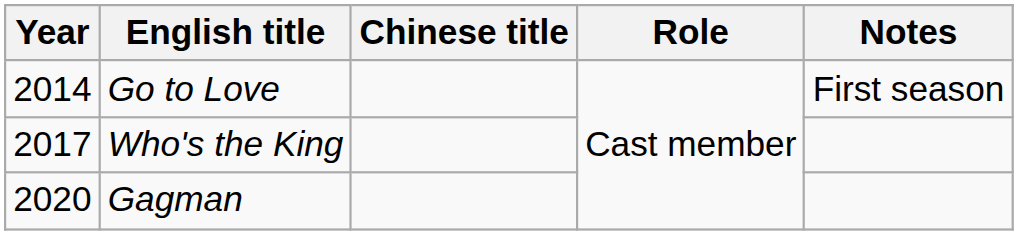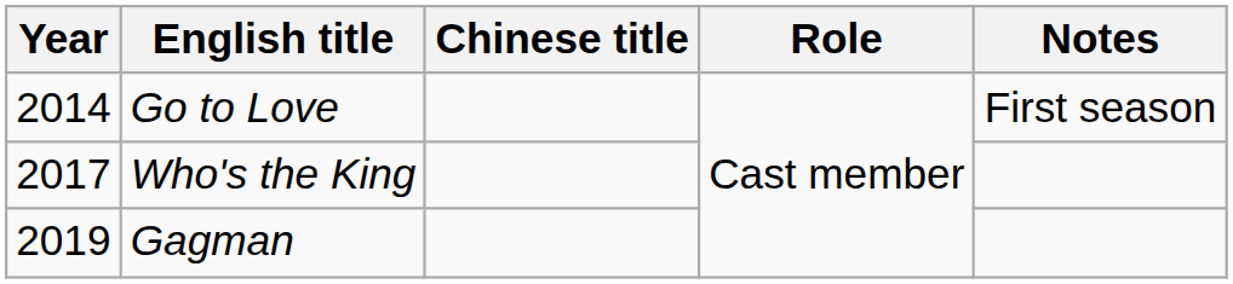 <table class="wikitable">
 <tr>
 <th>Year</th>
 <th>English title</th>
 <th>Chinese title</th>
 <th>Role</th>
 <th>Notes</th>
 </tr>
 <tr>
 <td>2014</td>
 <td><em>Go to Love</em></td>
 <td></td>
 <td rowspan=4>Cast member</td>
 <td>First season</td>
 </tr>
 <tr>
 <td>2017</td>
 <td><em>Who's the King</em></td>
 <td></td>
 <td></td>
 </tr>
 <tr>
-<td>2020</td>
+<td>2019</td>
 <td><em>Gagman</em></td>
 <td></td>
 <td></td>
 </tr>
 </table>
